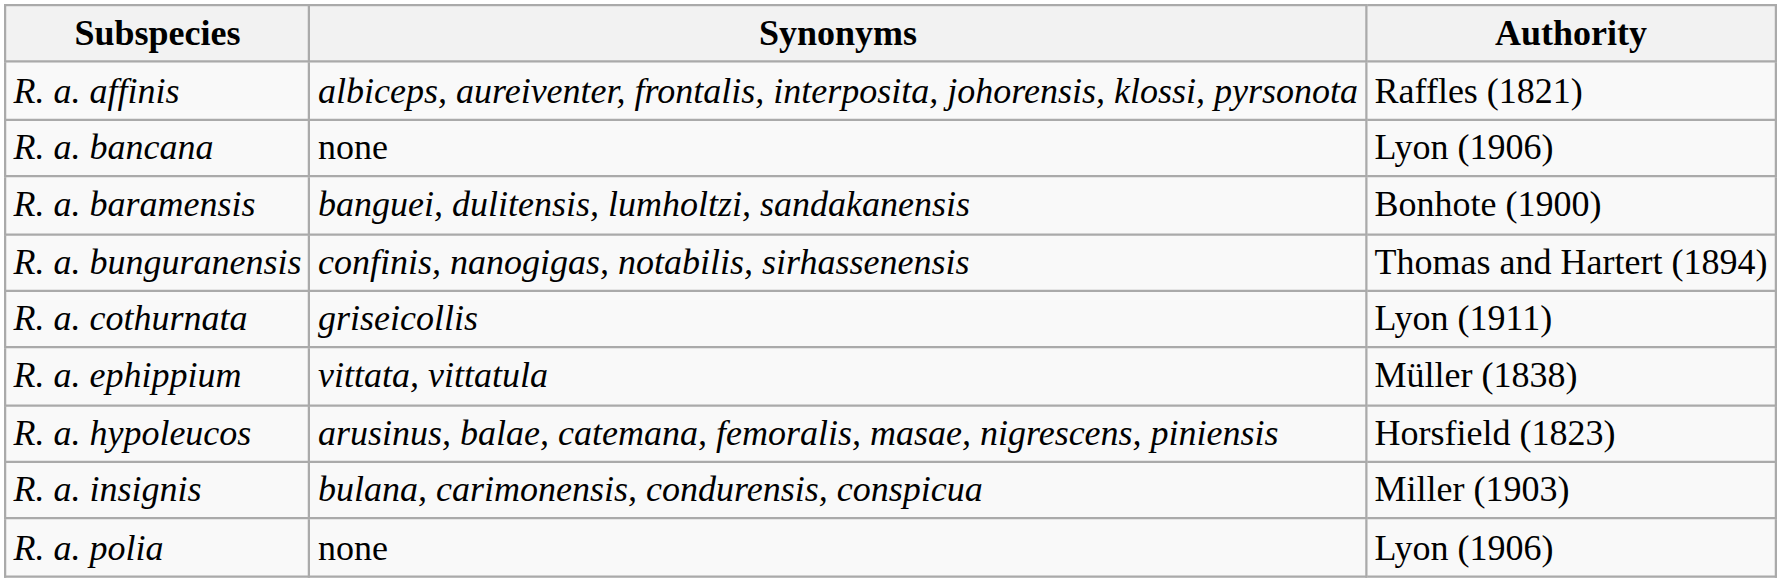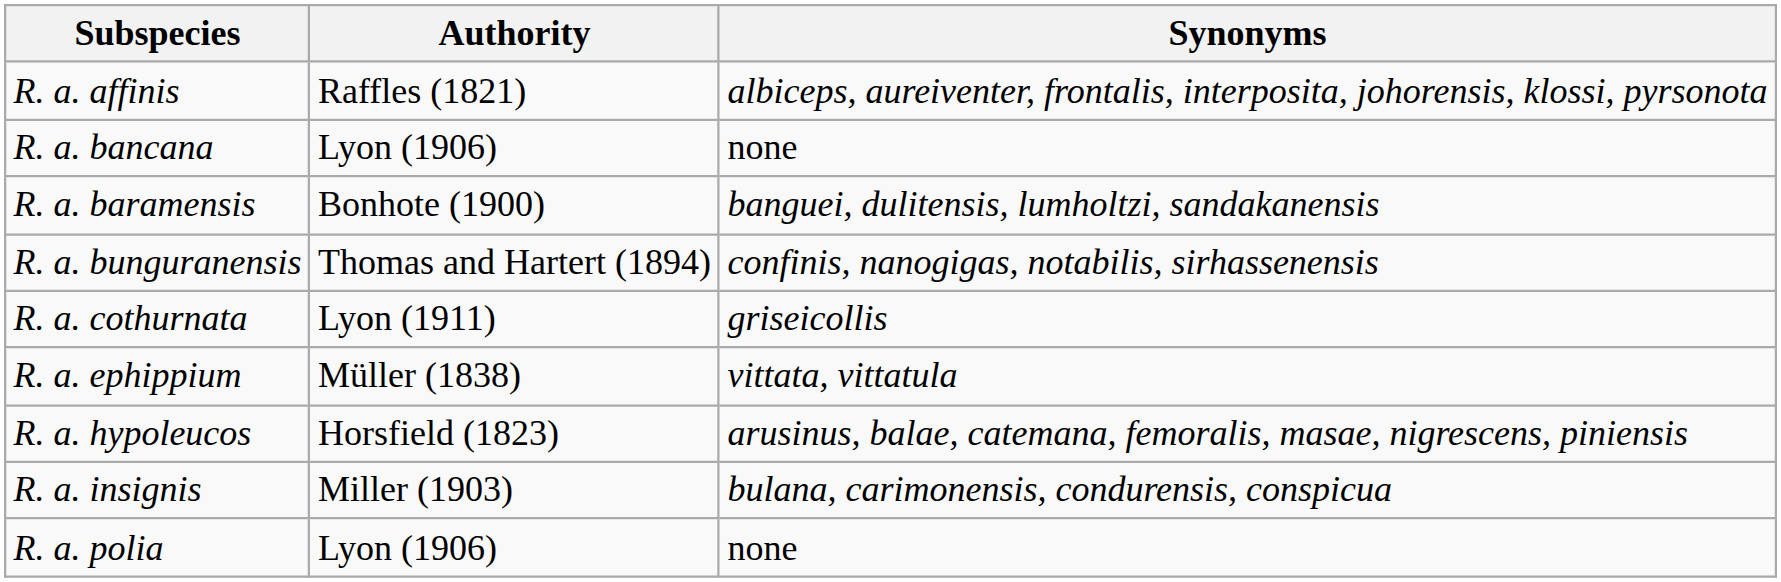 <table class="wikitable">
 <tr>
 <th>Subspecies</th>
+<th>Authority</th>
 <th>Synonyms</th>
-<th>Authority</th>
 </tr>
 <tr>
 <td><em>R. a. affinis</em></td>
+<td>Raffles (1821)</td>
 <td><em>albiceps, aureiventer, frontalis, interposita, johorensis, klossi, pyrsonota</em></td>
-<td>Raffles (1821)</td>
 </tr>
 <tr>
 <td><em>R. a. bancana</em></td>
+<td>Lyon (1906)</td>
 <td>none</td>
-<td>Lyon (1906)</td>
 </tr>
 <tr>
 <td><em>R. a. baramensis</em></td>
+<td>Bonhote (1900)</td>
 <td><em>banguei, dulitensis, lumholtzi, sandakanensis</em></td>
-<td>Bonhote (1900)</td>
 </tr>
 <tr>
 <td><em>R. a. bunguranensis</em></td>
+<td>Thomas and Hartert (1894)</td>
 <td><em>confinis, nanogigas, notabilis, sirhassenensis</em></td>
-<td>Thomas and Hartert (1894)</td>
 </tr>
 <tr>
 <td><em>R. a. cothurnata</em></td>
+<td>Lyon (1911)</td>
 <td><em>griseicollis</em></td>
-<td>Lyon (1911)</td>
 </tr>
 <tr>
 <td><em>R. a. ephippium</em></td>
+<td>Müller (1838)</td>
 <td><em>vittata, vittatula</em></td>
-<td>Müller (1838)</td>
 </tr>
 <tr>
 <td><em>R. a. hypoleucos</em></td>
+<td>Horsfield (1823)</td>
 <td><em>arusinus, balae, catemana, femoralis, masae, nigrescens, piniensis</em></td>
-<td>Horsfield (1823)</td>
 </tr>
 <tr>
 <td><em>R. a. insignis</em></td>
+<td>Miller (1903)</td>
 <td><em>bulana, carimonensis, condurensis, conspicua</em></td>
-<td>Miller (1903)</td>
 </tr>
 <tr>
 <td><em>R. a. polia</em></td>
+<td>Lyon (1906)</td>
 <td>none</td>
-<td>Lyon (1906)</td>
 </tr>
 </table>
